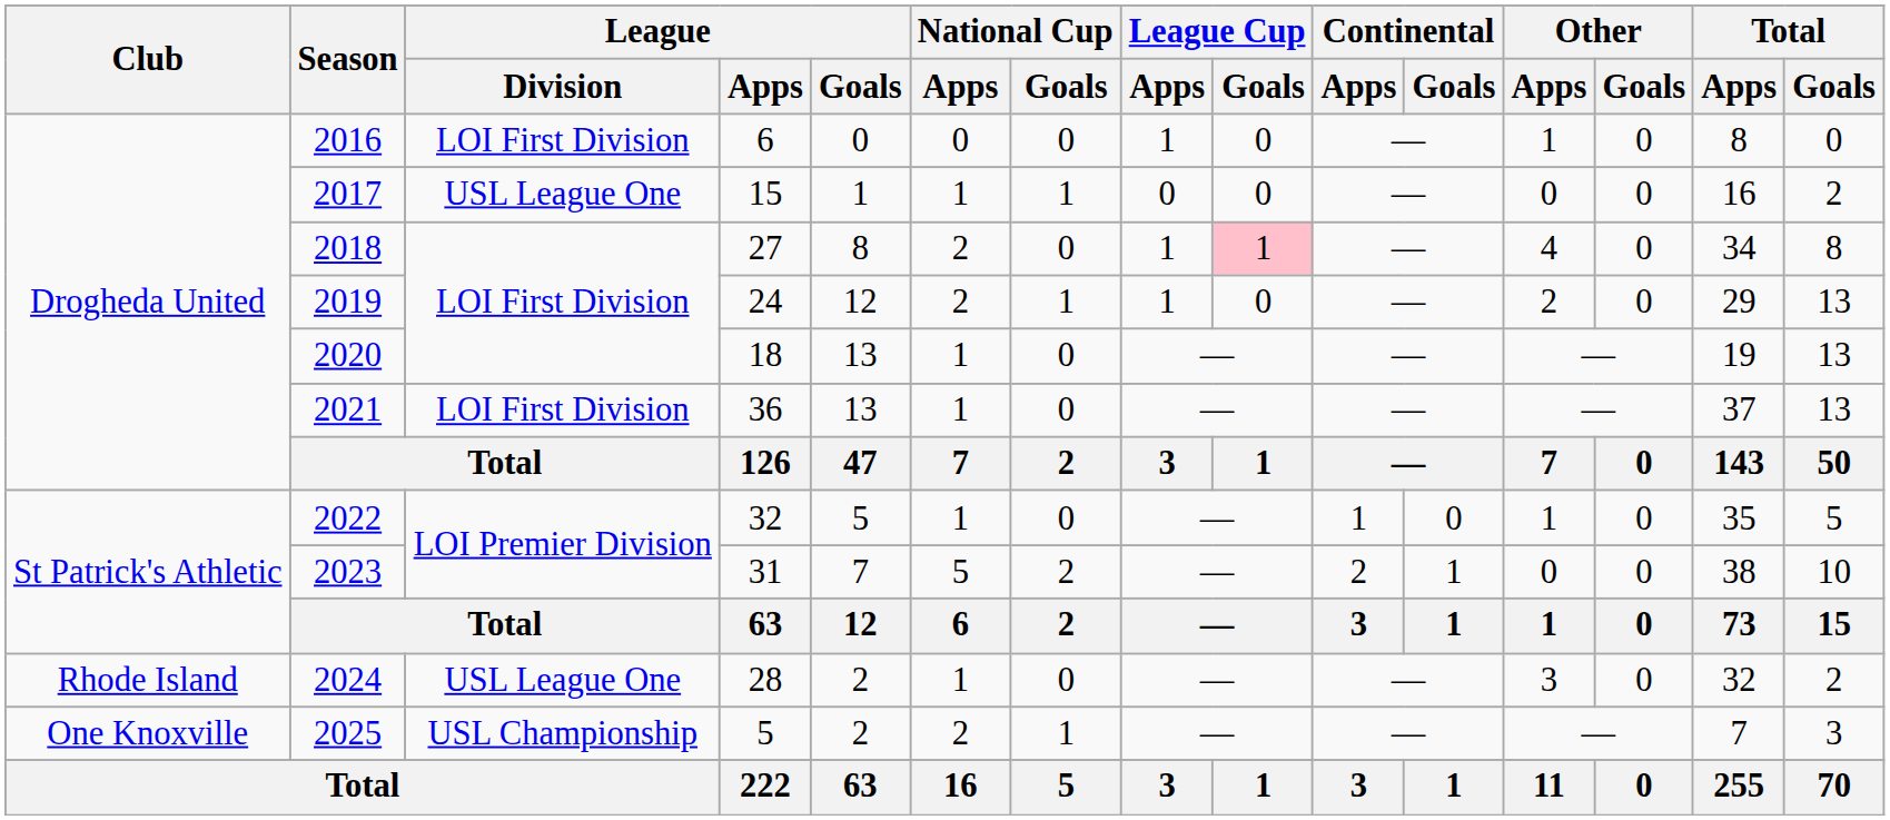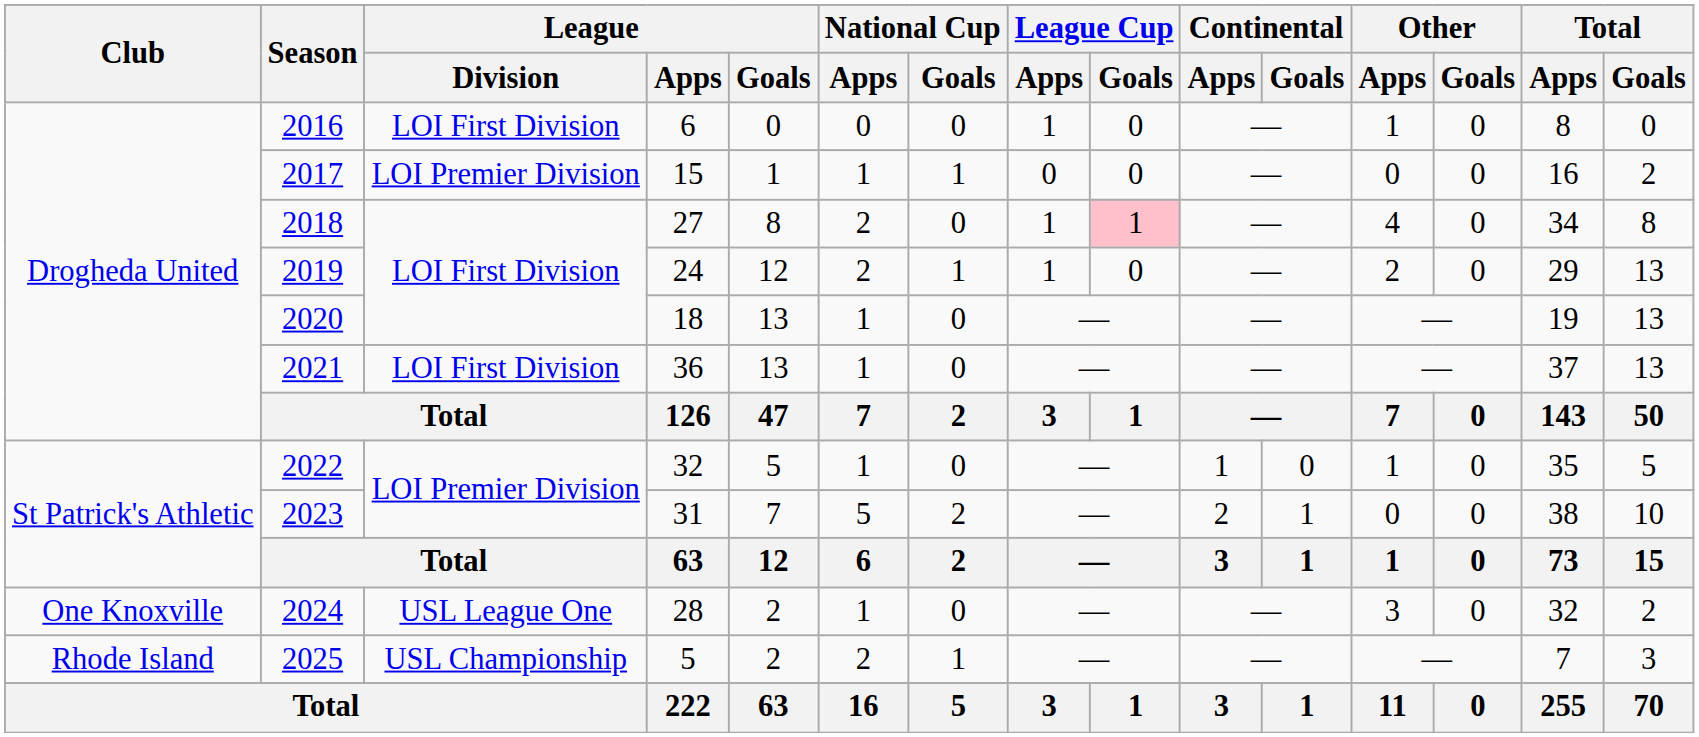 <table class="wikitable" style="text-align:center">
 <tr>
 <th rowspan=2>Club</th>
 <th rowspan=2>Season</th>
 <th colspan=3>League</th>
 <th colspan=2>National Cup</th>
 <th colspan=2><a href='#'>League Cup</a></th>
 <th colspan=2>Continental</th>
 <th colspan=2>Other</th>
 <th colspan=2>Total</th>
 </tr>
 <tr>
 <th>Division</th>
 <th>Apps</th>
 <th>Goals</th>
 <th>Apps</th>
 <th>Goals</th>
 <th>Apps</th>
 <th>Goals</th>
 <th>Apps</th>
 <th>Goals</th>
 <th>Apps</th>
 <th>Goals</th>
 <th>Apps</th>
 <th>Goals</th>
 </tr>
 <tr>
 <td rowspan="7"><a href='#'>Drogheda United</a></td>
 <td><a href='#'>2016</a></td>
 <td><a href='#'>LOI First Division</a></td>
 <td>6</td>
 <td>0</td>
 <td>0</td>
 <td>0</td>
 <td>1</td>
 <td>0</td>
 <td colspan="2">—</td>
 <td>1</td>
 <td>0</td>
 <td>8</td>
 <td>0</td>
 </tr>
 <tr>
 <td><a href='#'>2017</a></td>
-<td><a href='#'>USL League One</a></td>
+<td><a href='#'>LOI Premier Division</a></td>
 <td>15</td>
 <td>1</td>
 <td>1</td>
 <td>1</td>
 <td>0</td>
 <td>0</td>
 <td colspan="2">—</td>
 <td>0</td>
 <td>0</td>
 <td>16</td>
 <td>2</td>
 </tr>
 <tr>
 <td><a href='#'>2018</a></td>
 <td rowspan="3"><a href='#'>LOI First Division</a></td>
 <td>27</td>
 <td>8</td>
 <td>2</td>
 <td>0</td>
 <td>1</td>
 <td style="background: pink;">1</td>
 <td colspan="2">—</td>
 <td>4</td>
 <td>0</td>
 <td>34</td>
 <td>8</td>
 </tr>
 <tr>
 <td><a href='#'>2019</a></td>
 <td>24</td>
 <td>12</td>
 <td>2</td>
 <td>1</td>
 <td>1</td>
 <td>0</td>
 <td colspan="2">—</td>
 <td>2</td>
 <td>0</td>
 <td>29</td>
 <td>13</td>
 </tr>
 <tr>
 <td><a href='#'>2020</a></td>
 <td>18</td>
 <td>13</td>
 <td>1</td>
 <td>0</td>
 <td colspan="2">—</td>
 <td colspan="2">—</td>
 <td colspan="2">—</td>
 <td>19</td>
 <td>13</td>
 </tr>
 <tr>
 <td><a href='#'>2021</a></td>
 <td><a href='#'>LOI First Division</a></td>
 <td>36</td>
 <td>13</td>
 <td>1</td>
 <td>0</td>
 <td colspan="2">—</td>
 <td colspan="2">—</td>
 <td colspan="2">—</td>
 <td>37</td>
 <td>13</td>
 </tr>
 <tr>
 <th colspan=2>Total</th>
 <th>126</th>
 <th>47</th>
 <th>7</th>
 <th>2</th>
 <th>3</th>
 <th>1</th>
 <th colspan="2">—</th>
 <th>7</th>
 <th>0</th>
 <th>143</th>
 <th>50</th>
 </tr>
 <tr>
 <td rowspan="3"><a href='#'>St Patrick's Athletic</a></td>
 <td><a href='#'>2022</a></td>
 <td rowspan="2"><a href='#'>LOI Premier Division</a></td>
 <td>32</td>
 <td>5</td>
 <td>1</td>
 <td>0</td>
 <td colspan="2">—</td>
 <td>1</td>
 <td>0</td>
 <td>1</td>
 <td>0</td>
 <td>35</td>
 <td>5</td>
 </tr>
 <tr>
 <td><a href='#'>2023</a></td>
 <td>31</td>
 <td>7</td>
 <td>5</td>
 <td>2</td>
 <td colspan="2">—</td>
 <td>2</td>
 <td>1</td>
 <td>0</td>
 <td>0</td>
 <td>38</td>
 <td>10</td>
 </tr>
 <tr>
 <th colspan=2>Total</th>
 <th>63</th>
 <th>12</th>
 <th>6</th>
 <th>2</th>
 <th colspan="2">—</th>
 <th>3</th>
 <th>1</th>
 <th>1</th>
 <th>0</th>
 <th>73</th>
 <th>15</th>
 </tr>
 <tr>
-<td><a href='#'>Rhode Island</a></td>
+<td><a href='#'>One Knoxville</a></td>
 <td><a href='#'>2024</a></td>
 <td><a href='#'>USL League One</a></td>
 <td>28</td>
 <td>2</td>
 <td>1</td>
 <td>0</td>
 <td colspan="2">—</td>
 <td colspan="2">—</td>
 <td>3</td>
 <td>0</td>
 <td>32</td>
 <td>2</td>
 </tr>
 <tr>
-<td><a href='#'>One Knoxville</a></td>
+<td><a href='#'>Rhode Island</a></td>
 <td><a href='#'>2025</a></td>
 <td><a href='#'>USL Championship</a></td>
 <td>5</td>
 <td>2</td>
 <td>2</td>
 <td>1</td>
 <td colspan="2">—</td>
 <td colspan="2">—</td>
 <td colspan="2">—</td>
 <td>7</td>
 <td>3</td>
 </tr>
 <tr>
 <th colspan=3>Total</th>
 <th>222</th>
 <th>63</th>
 <th>16</th>
 <th>5</th>
 <th>3</th>
 <th>1</th>
 <th>3</th>
 <th>1</th>
 <th>11</th>
 <th>0</th>
 <th>255</th>
 <th>70</th>
 </tr>
 </table>
